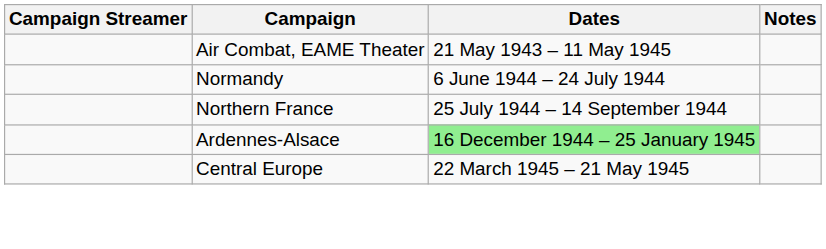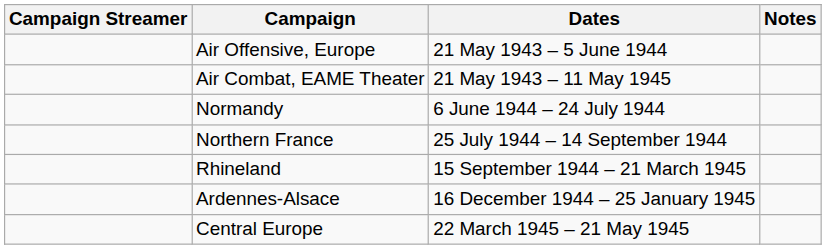 <table class="wikitable">
 <tr style="background:#efefef;">
 <th>Campaign Streamer</th>
 <th>Campaign</th>
 <th>Dates</th>
 <th>Notes</th>
+</tr>
+<tr>
+<td></td>
+<td>Air Offensive, Europe</td>
+<td>21 May 1943 – 5 June 1944</td>
+<td></td>
 </tr>
 <tr>
 <td></td>
 <td>Air Combat, EAME Theater</td>
 <td>21 May 1943 – 11 May 1945</td>
 <td></td>
 </tr>
 <tr>
 <td></td>
 <td>Normandy</td>
 <td>6 June 1944 – 24 July 1944</td>
 <td></td>
 </tr>
 <tr>
 <td></td>
 <td>Northern France</td>
 <td>25 July 1944 – 14 September 1944</td>
 <td></td>
 </tr>
 <tr>
 <td></td>
+<td>Rhineland</td>
+<td>15 September 1944 – 21 March 1945</td>
+<td></td>
+</tr>
+<tr>
+<td></td>
 <td>Ardennes-Alsace</td>
-<td style="background: lightgreen;">16 December 1944 – 25 January 1945</td>
+<td>16 December 1944 – 25 January 1945</td>
 <td></td>
 </tr>
 <tr>
 <td></td>
 <td>Central Europe</td>
 <td>22 March 1945 – 21 May 1945</td>
 <td></td>
 </tr>
 </table>
